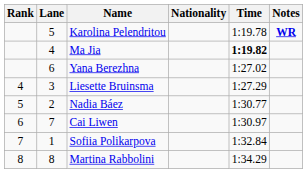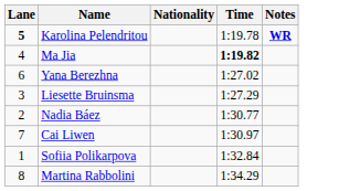 <table class="wikitable sortable" style="text-align:center">
 <tr>
-<th>Rank</th>
 <th>Lane</th>
 <th>Name</th>
 <th>Nationality</th>
 <th>Time</th>
 <th>Notes</th>
 </tr>
 <tr>
-<td></td>
-<td>5</td>
+<td><strong>5</strong></td>
 <td align=left><a href='#'>Karolina Pelendritou</a></td>
 <td align=left></td>
 <td>1:19.78</td>
 <td><strong><a href='#'>WR</a></strong></td>
 </tr>
 <tr>
-<td></td>
 <td>4</td>
 <td align=left><a href='#'>Ma Jia</a></td>
 <td align=left></td>
 <td><strong>1:19.82</strong></td>
 <td></td>
 </tr>
 <tr>
-<td></td>
 <td>6</td>
 <td align=left><a href='#'>Yana Berezhna</a></td>
 <td align=left></td>
 <td>1:27.02</td>
 <td></td>
 </tr>
 <tr>
-<td>4</td>
 <td>3</td>
 <td align=left><a href='#'>Liesette Bruinsma</a></td>
 <td align=left></td>
 <td>1:27.29</td>
 <td></td>
 </tr>
 <tr>
-<td>5</td>
 <td>2</td>
 <td align=left><a href='#'>Nadia Báez</a></td>
 <td align=left></td>
 <td>1:30.77</td>
 <td></td>
 </tr>
 <tr>
-<td>6</td>
 <td>7</td>
 <td align=left><a href='#'>Cai Liwen</a></td>
 <td align=left></td>
 <td>1:30.97</td>
 <td></td>
 </tr>
 <tr>
-<td>7</td>
 <td>1</td>
 <td align=left><a href='#'>Sofiia Polikarpova</a></td>
 <td align=left></td>
 <td>1:32.84</td>
 <td></td>
 </tr>
 <tr>
 <td>8</td>
-<td>8</td>
 <td align=left><a href='#'>Martina Rabbolini</a></td>
 <td align=left></td>
 <td>1:34.29</td>
 <td></td>
 </tr>
 </table>
